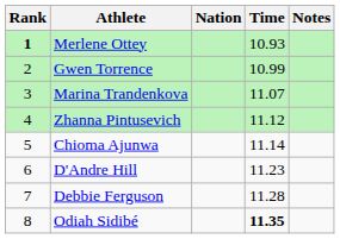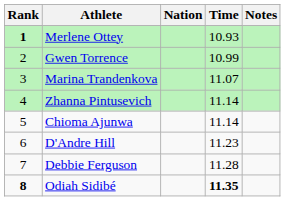 <table class="wikitable sortable" style="text-align:center">
 <tr>
 <th>Rank</th>
 <th>Athlete</th>
 <th>Nation</th>
 <th>Time</th>
 <th>Notes</th>
 </tr>
 <tr style="background:#bbf3bb;">
 <td><strong>1</strong></td>
 <td align=left><a href='#'>Merlene Ottey</a></td>
 <td align=left></td>
 <td>10.93</td>
 <td></td>
 </tr>
 <tr style="background:#bbf3bb;">
 <td>2</td>
 <td align=left><a href='#'>Gwen Torrence</a></td>
 <td align=left></td>
 <td>10.99</td>
 <td></td>
 </tr>
 <tr style="background:#bbf3bb;">
 <td>3</td>
 <td align=left><a href='#'>Marina Trandenkova</a></td>
 <td align=left></td>
 <td>11.07</td>
 <td></td>
 </tr>
 <tr style="background:#bbf3bb;">
 <td>4</td>
 <td align=left><a href='#'>Zhanna Pintusevich</a></td>
 <td align=left></td>
-<td>11.12</td>
+<td>11.14</td>
 <td></td>
 </tr>
 <tr>
 <td>5</td>
 <td align=left><a href='#'>Chioma Ajunwa</a></td>
 <td align=left></td>
 <td>11.14</td>
 <td></td>
 </tr>
 <tr>
 <td>6</td>
 <td align=left><a href='#'>D'Andre Hill</a></td>
 <td align=left></td>
 <td>11.23</td>
 <td></td>
 </tr>
 <tr>
 <td>7</td>
 <td align=left><a href='#'>Debbie Ferguson</a></td>
 <td align=left></td>
 <td>11.28</td>
 <td></td>
 </tr>
 <tr>
-<td>8</td>
+<td><strong>8</strong></td>
 <td align=left><a href='#'>Odiah Sidibé</a></td>
 <td align=left></td>
 <td><strong>11.35</strong></td>
 <td></td>
 </tr>
 </table>
